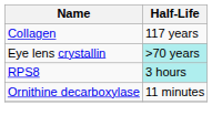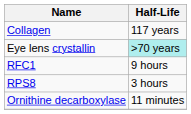 <table class="wikitable floatright" border="1">
 <tr>
 <th>Name</th>
 <th>Half-Life</th>
 </tr>
 <tr>
 <td><a href='#'>Collagen</a></td>
 <td>117 years</td>
 </tr>
 <tr>
 <td>Eye lens <a href='#'>crystallin</a></td>
 <td style="background: paleturquoise;">>70 years</td>
 </tr>
 <tr>
+<td><a href='#'>RFC1</a></td>
+<td>9 hours</td>
+</tr>
+<tr>
 <td><a href='#'>RPS8</a></td>
-<td style="background: paleturquoise;">3 hours</td>
+<td>3 hours</td>
 </tr>
 <tr>
 <td><a href='#'>Ornithine decarboxylase</a></td>
 <td>11 minutes</td>
 </tr>
 <tr>
 </tr>
 </table>
